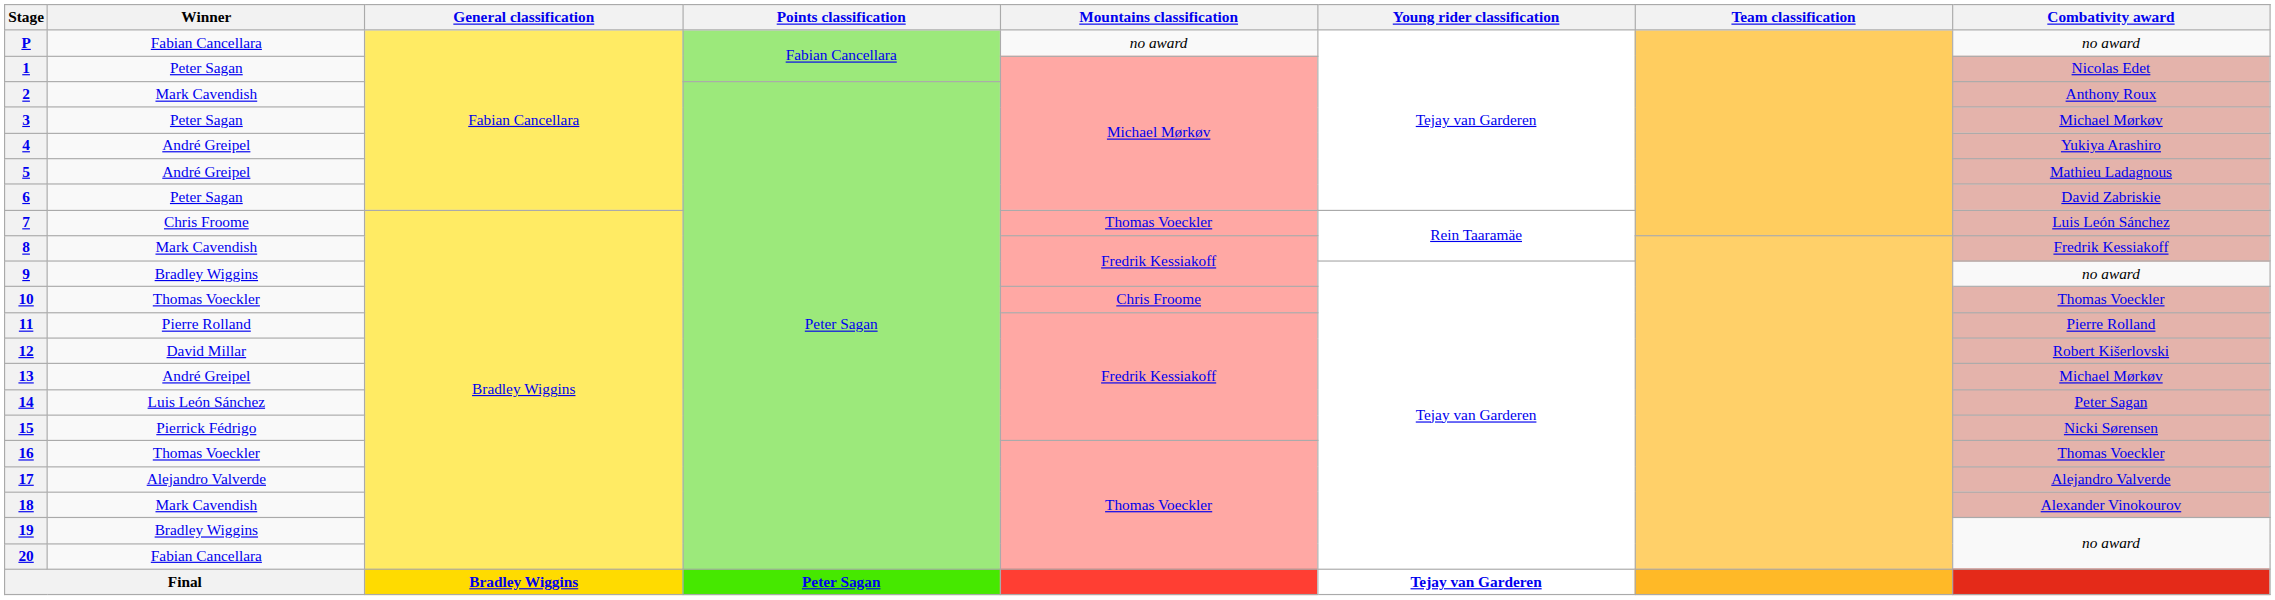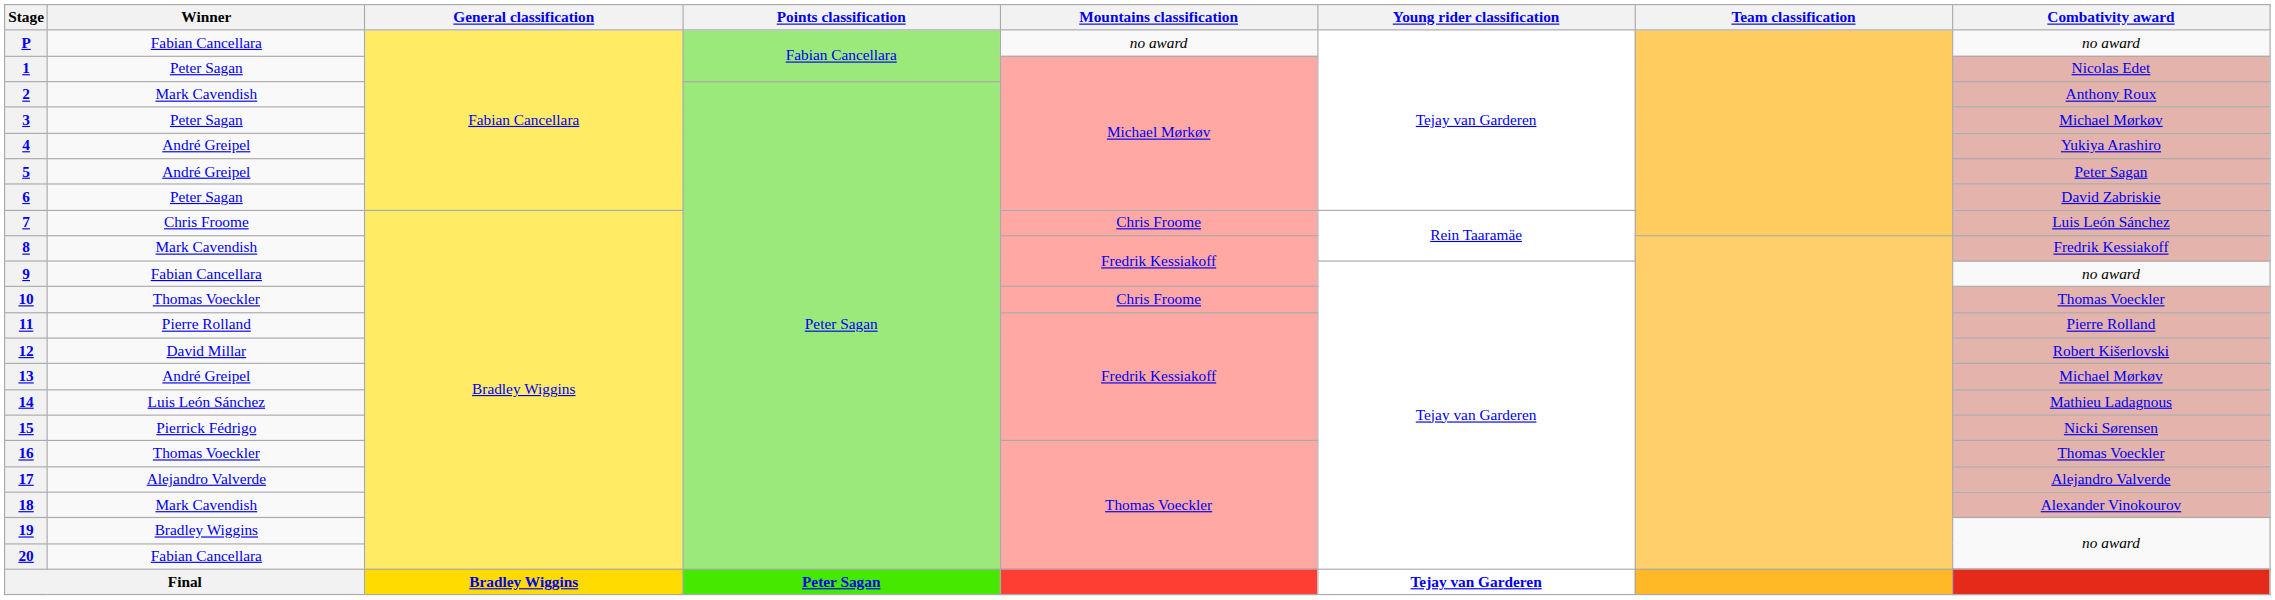 <table class="wikitable" style="text-align: center; font-size:smaller;">
 <tr>
 <th scope="col" style="width:1%;">Stage</th>
 <th scope="col" style="width:14%;">Winner</th>
 <th scope="col" style="width:14%;"><a href='#'>General classification</a><br></th>
 <th scope="col" style="width:14%;"><a href='#'>Points classification</a><br></th>
 <th scope="col" style="width:14%;"><a href='#'>Mountains classification</a><br></th>
 <th scope="col" style="width:14%;"><a href='#'>Young rider classification</a><br></th>
 <th scope="col" style="width:14%;"><a href='#'>Team classification</a><br></th>
 <th scope="col" style="width:14%;"><a href='#'>Combativity award</a><br></th>
 </tr>
 <tr>
 <th scope="row"><a href='#'>P</a></th>
 <td><a href='#'>Fabian Cancellara</a></td>
 <td style="background:#FFEB64;" rowspan="7"><a href='#'>Fabian Cancellara</a></td>
 <td style="background:#9CE97B;" rowspan="2"><a href='#'>Fabian Cancellara</a></td>
 <td><em>no award</em></td>
 <td style="background:white;" rowspan="7"><a href='#'>Tejay van Garderen</a></td>
 <td style="background:#FFCD5F;" rowspan="8"></td>
 <td><em>no award</em></td>
 </tr>
 <tr>
 <th scope="row"><a href='#'>1</a></th>
 <td><a href='#'>Peter Sagan</a></td>
 <td style="background:#FFA8A4;" rowspan="6"><a href='#'>Michael Mørkøv</a></td>
 <td style="background:#E4B3AB;"><a href='#'>Nicolas Edet</a></td>
 </tr>
 <tr>
 <th scope="row"><a href='#'>2</a></th>
 <td><a href='#'>Mark Cavendish</a></td>
 <td style="background:#9CE97B;" rowspan="19"><a href='#'>Peter Sagan</a></td>
 <td style="background:#E4B3AB;"><a href='#'>Anthony Roux</a></td>
 </tr>
 <tr>
 <th scope="row"><a href='#'>3</a></th>
 <td><a href='#'>Peter Sagan</a></td>
 <td style="background:#E4B3AB;"><a href='#'>Michael Mørkøv</a></td>
 </tr>
 <tr>
 <th scope="row"><a href='#'>4</a></th>
 <td><a href='#'>André Greipel</a></td>
 <td style="background:#E4B3AB;"><a href='#'>Yukiya Arashiro</a></td>
 </tr>
 <tr>
 <th scope="row"><a href='#'>5</a></th>
 <td><a href='#'>André Greipel</a></td>
-<td style="background:#E4B3AB;"><a href='#'>Mathieu Ladagnous</a></td>
+<td style="background:#E4B3AB;"><a href='#'>Peter Sagan</a></td>
 </tr>
 <tr>
 <th scope="row"><a href='#'>6</a></th>
 <td><a href='#'>Peter Sagan</a></td>
 <td style="background:#E4B3AB;"><a href='#'>David Zabriskie</a></td>
 </tr>
 <tr>
 <th scope="row"><a href='#'>7</a></th>
 <td><a href='#'>Chris Froome</a></td>
 <td style="background:#FFEB64;" rowspan="14"><a href='#'>Bradley Wiggins</a></td>
-<td style="background:#FFA8A4;"><a href='#'>Thomas Voeckler</a></td>
+<td style="background:#FFA8A4;"><a href='#'>Chris Froome</a></td>
 <td style="background:white;" rowspan="2"><a href='#'>Rein Taaramäe</a></td>
 <td style="background:#E4B3AB;"><a href='#'>Luis León Sánchez</a></td>
 </tr>
 <tr>
 <th scope="row"><a href='#'>8</a></th>
 <td><a href='#'>Mark Cavendish</a></td>
 <td style="background:#FFA8A4;" rowspan="2"><a href='#'>Fredrik Kessiakoff</a></td>
 <td style="background:#FFD069;" rowspan="13"></td>
 <td style="background:#E4B3AB;"><a href='#'>Fredrik Kessiakoff</a></td>
 </tr>
 <tr>
 <th scope="row"><a href='#'>9</a></th>
-<td><a href='#'>Bradley Wiggins</a></td>
+<td><a href='#'>Fabian Cancellara</a></td>
 <td style="background:white;" rowspan="12"><a href='#'>Tejay van Garderen</a></td>
 <td><em>no award</em></td>
 </tr>
 <tr>
 <th scope="row"><a href='#'>10</a></th>
 <td><a href='#'>Thomas Voeckler</a></td>
 <td style="background:#FFA8A4;"><a href='#'>Chris Froome</a></td>
 <td style="background:#E4B3AB;"><a href='#'>Thomas Voeckler</a></td>
 </tr>
 <tr>
 <th scope="row"><a href='#'>11</a></th>
 <td><a href='#'>Pierre Rolland</a></td>
 <td style="background:#FFA8A4;" rowspan="5"><a href='#'>Fredrik Kessiakoff</a></td>
 <td style="background:#E4B3AB;"><a href='#'>Pierre Rolland</a></td>
 </tr>
 <tr>
 <th scope="row"><a href='#'>12</a></th>
 <td><a href='#'>David Millar</a></td>
 <td style="background:#E4B3AB;"><a href='#'>Robert Kišerlovski</a></td>
 </tr>
 <tr>
 <th scope="row"><a href='#'>13</a></th>
 <td><a href='#'>André Greipel</a></td>
 <td style="background:#E4B3AB;"><a href='#'>Michael Mørkøv</a></td>
 </tr>
 <tr>
 <th scope="row"><a href='#'>14</a></th>
 <td><a href='#'>Luis León Sánchez</a></td>
-<td style="background:#E4B3AB;"><a href='#'>Peter Sagan</a></td>
+<td style="background:#E4B3AB;"><a href='#'>Mathieu Ladagnous</a></td>
 </tr>
 <tr>
 <th scope="row"><a href='#'>15</a></th>
 <td><a href='#'>Pierrick Fédrigo</a></td>
 <td style="background:#E4B3AB;"><a href='#'>Nicki Sørensen</a></td>
 </tr>
 <tr>
 <th scope="row"><a href='#'>16</a></th>
 <td><a href='#'>Thomas Voeckler</a></td>
 <td style="background:#FFA8A4;" rowspan="5"><a href='#'>Thomas Voeckler</a></td>
 <td style="background:#E4B3AB;"><a href='#'>Thomas Voeckler</a></td>
 </tr>
 <tr>
 <th scope="row"><a href='#'>17</a></th>
 <td><a href='#'>Alejandro Valverde</a></td>
 <td style="background:#E4B3AB;"><a href='#'>Alejandro Valverde</a></td>
 </tr>
 <tr>
 <th scope="row"><a href='#'>18</a></th>
 <td><a href='#'>Mark Cavendish</a></td>
 <td style="background:#E4B3AB;"><a href='#'>Alexander Vinokourov</a></td>
 </tr>
 <tr>
 <th scope="row"><a href='#'>19</a></th>
 <td><a href='#'>Bradley Wiggins</a></td>
 <td rowspan=2><em>no award</em></td>
 </tr>
 <tr>
 <th scope="row"><a href='#'>20</a></th>
 <td><a href='#'>Fabian Cancellara</a></td>
 </tr>
 <tr>
 <th colspan="2">Final</th>
 <th style="background:#FFDB00;"><a href='#'>Bradley Wiggins</a></th>
 <th style="background:#46E800;"><a href='#'>Peter Sagan</a></th>
 <th style="background:#FF3E33;"></th>
 <th style="background:white;"><a href='#'>Tejay van Garderen</a></th>
 <th style="background:#FFB927;"></th>
 <th style="background:#E42A19"></th>
 </tr>
 </table>
